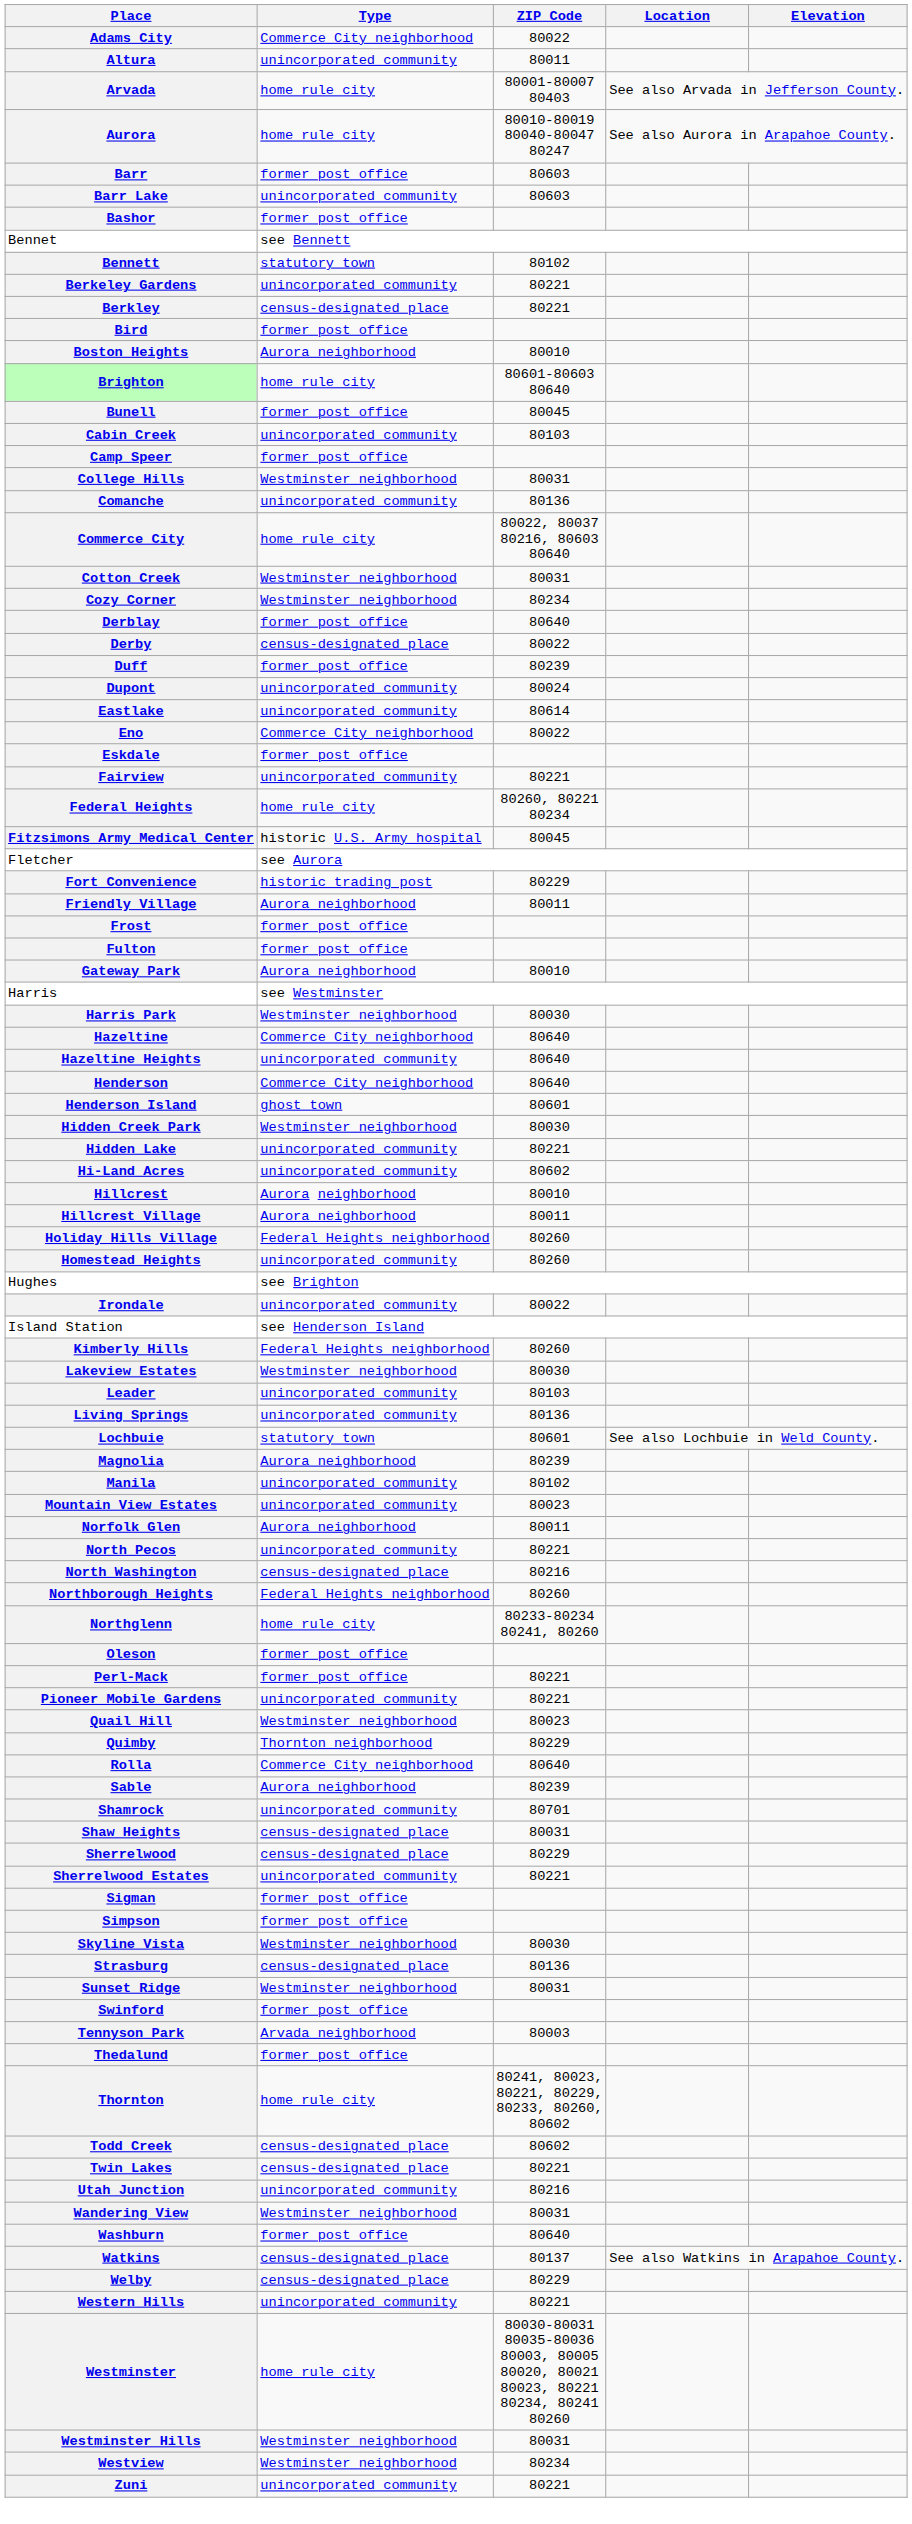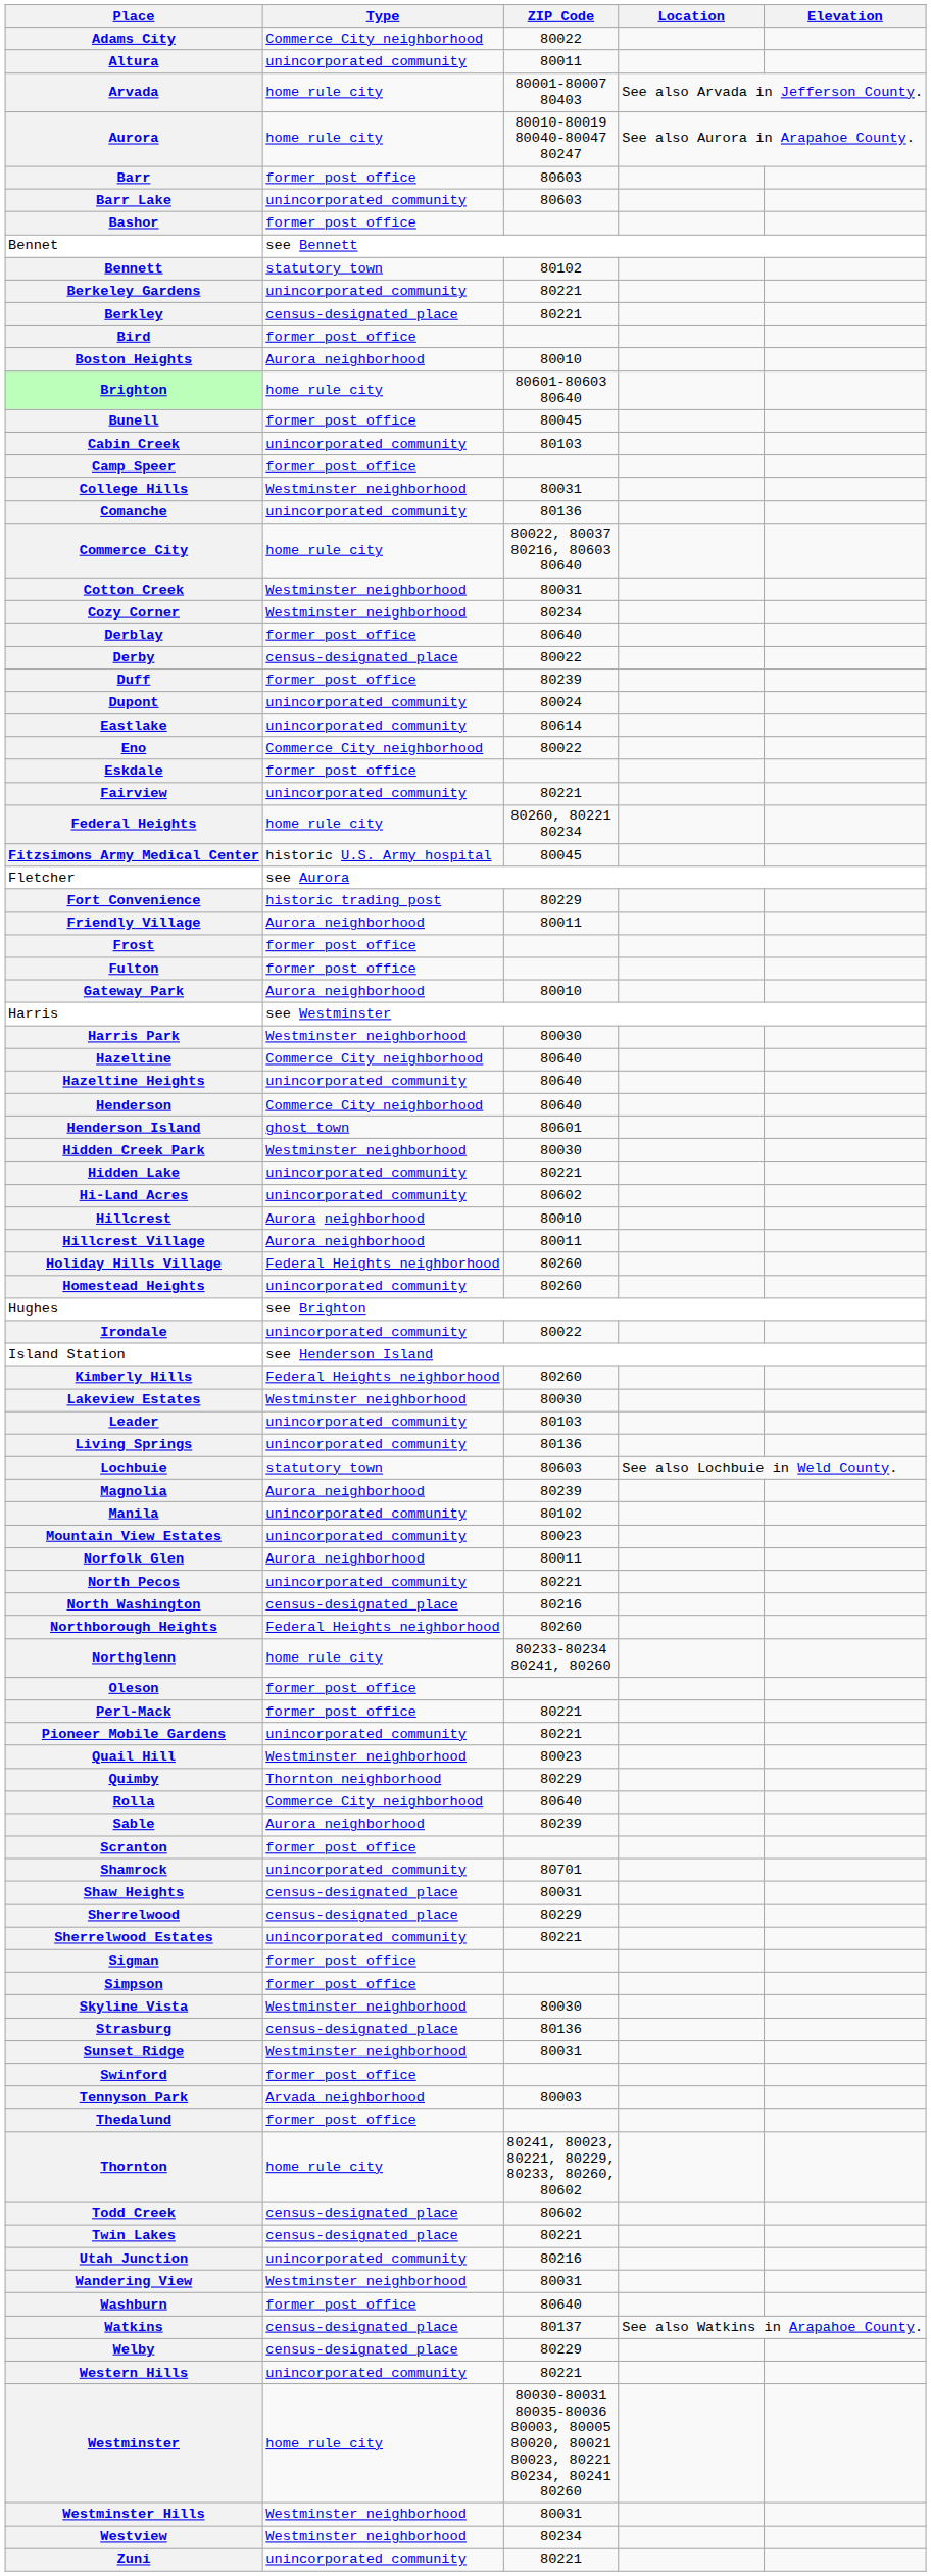 <table class="wikitable sortable  plainrowheaders" style="margin:auto;">
 <tr>
 <th scope=col><a href='#'>Place</a></th>
 <th scope=col><a href='#'>Type</a></th>
 <th scope=col><a href='#'>ZIP Code</a></th>
 <th scope=col><a href='#'>Location</a></th>
 <th scope=col><a href='#'>Elevation</a></th>
 </tr>
 <tr>
 <th scope=row><a href='#'>Adams City</a></th>
 <td><a href='#'>Commerce City neighborhood</a></td>
 <td align=center>80022</td>
 <td></td>
 <td align=right></td>
 </tr>
 <tr>
 <th scope=row><a href='#'>Altura</a></th>
 <td><a href='#'>unincorporated community</a></td>
 <td align=center>80011</td>
 <td></td>
 <td></td>
 </tr>
 <tr>
 <th scope=row><a href='#'>Arvada</a></th>
 <td><a href='#'>home rule city</a></td>
 <td align=center>80001-80007<br>80403</td>
 <td colspan=2>See also Arvada in <a href='#'>Jefferson County</a>.</td>
 </tr>
 <tr>
 <th scope=row><a href='#'>Aurora</a></th>
 <td><a href='#'>home rule city</a></td>
 <td align=center>80010-80019<br>80040-80047<br>80247</td>
 <td colspan=2>See also Aurora in <a href='#'>Arapahoe County</a>.</td>
 </tr>
 <tr>
 <th scope=row><a href='#'>Barr</a></th>
 <td><a href='#'>former post office</a></td>
 <td align=center>80603</td>
 <td></td>
 <td></td>
 </tr>
 <tr>
 <th scope=row><a href='#'>Barr Lake</a></th>
 <td><a href='#'>unincorporated community</a></td>
 <td align=center>80603</td>
 <td></td>
 <td align=right></td>
 </tr>
 <tr>
 <th scope=row><a href='#'>Bashor</a></th>
 <td><a href='#'>former post office</a></td>
 <td align=center></td>
 <td></td>
 <td></td>
 </tr>
 <tr bgcolor=white>
 <td>Bennet</td>
 <td colspan=4>see <a href='#'>Bennett</a></td>
 </tr>
 <tr>
 <th scope=row><a href='#'>Bennett</a></th>
 <td><a href='#'>statutory town</a></td>
 <td align=center>80102</td>
 <td></td>
 <td align=right></td>
 </tr>
 <tr>
 <th scope=row><a href='#'>Berkeley Gardens</a></th>
 <td><a href='#'>unincorporated community</a></td>
 <td align=center>80221</td>
 <td></td>
 <td align=right></td>
 </tr>
 <tr>
 <th scope=row><a href='#'>Berkley</a></th>
 <td><a href='#'>census-designated place</a></td>
 <td align=center>80221</td>
 <td></td>
 <td align=right></td>
 </tr>
 <tr>
 <th scope=row><a href='#'>Bird</a></th>
 <td><a href='#'>former post office</a></td>
 <td align=center></td>
 <td></td>
 <td></td>
 </tr>
 <tr>
 <th scope=row><a href='#'>Boston Heights</a></th>
 <td><a href='#'>Aurora neighborhood</a></td>
 <td align=center>80010</td>
 <td></td>
 <td align=right></td>
 </tr>
 <tr>
 <th scope=row style="background:#BBFFBB;"><a href='#'>Brighton</a></th>
 <td><a href='#'>home rule city</a></td>
 <td align=center>80601-80603<br>80640</td>
 <td></td>
 <td align=right></td>
 </tr>
 <tr>
 <th scope=row><a href='#'>Bunell</a></th>
 <td><a href='#'>former post office</a></td>
 <td align=center>80045</td>
 <td></td>
 <td></td>
 </tr>
 <tr>
 <th scope=row><a href='#'>Cabin Creek</a></th>
 <td><a href='#'>unincorporated community</a></td>
 <td align=center>80103</td>
 <td></td>
 <td align=right></td>
 </tr>
 <tr>
 <th scope=row><a href='#'>Camp Speer</a></th>
 <td><a href='#'>former post office</a></td>
 <td align=center></td>
 <td></td>
 <td></td>
 </tr>
 <tr>
 <th scope=row><a href='#'>College Hills</a></th>
 <td><a href='#'>Westminster neighborhood</a></td>
 <td align=center>80031</td>
 <td></td>
 <td align=right></td>
 </tr>
 <tr>
 <th scope=row><a href='#'>Comanche</a></th>
 <td><a href='#'>unincorporated community</a></td>
 <td align=center>80136</td>
 <td></td>
 <td align=right></td>
 </tr>
 <tr>
 <th scope=row><a href='#'>Commerce City</a></th>
 <td><a href='#'>home rule city</a></td>
 <td align=center>80022, 80037<br>80216, 80603<br>80640</td>
 <td></td>
 <td align=right></td>
 </tr>
 <tr>
 <th scope=row><a href='#'>Cotton Creek</a></th>
 <td><a href='#'>Westminster neighborhood</a></td>
 <td align=center>80031</td>
 <td></td>
 <td align=right></td>
 </tr>
 <tr>
 <th scope=row><a href='#'>Cozy Corner</a></th>
 <td><a href='#'>Westminster neighborhood</a></td>
 <td align=center>80234</td>
 <td></td>
 <td align=right></td>
 </tr>
 <tr>
 <th scope=row><a href='#'>Derblay</a></th>
 <td><a href='#'>former post office</a></td>
 <td align=center>80640</td>
 <td></td>
 <td></td>
 </tr>
 <tr>
 <th scope=row><a href='#'>Derby</a></th>
 <td><a href='#'>census-designated place</a></td>
 <td align=center>80022</td>
 <td></td>
 <td align=right></td>
 </tr>
 <tr>
 <th scope=row><a href='#'>Duff</a></th>
 <td><a href='#'>former post office</a></td>
 <td align=center>80239</td>
 <td></td>
 <td></td>
 </tr>
 <tr>
 <th scope=row><a href='#'>Dupont</a></th>
 <td><a href='#'>unincorporated community</a></td>
 <td align=center>80024</td>
 <td></td>
 <td align=right></td>
 </tr>
 <tr>
 <th scope=row><a href='#'>Eastlake</a></th>
 <td><a href='#'>unincorporated community</a></td>
 <td align=center>80614</td>
 <td></td>
 <td align=right></td>
 </tr>
 <tr>
 <th scope=row><a href='#'>Eno</a></th>
 <td><a href='#'>Commerce City neighborhood</a></td>
 <td align=center>80022</td>
 <td></td>
 <td align=right></td>
 </tr>
 <tr>
 <th scope=row><a href='#'>Eskdale</a></th>
 <td><a href='#'>former post office</a></td>
 <td align=center></td>
 <td></td>
 <td></td>
 </tr>
 <tr>
 <th scope=row><a href='#'>Fairview</a></th>
 <td><a href='#'>unincorporated community</a></td>
 <td align=center>80221</td>
 <td></td>
 <td align=right></td>
 </tr>
 <tr>
 <th scope=row><a href='#'>Federal Heights</a></th>
 <td><a href='#'>home rule city</a></td>
 <td align=center>80260, 80221<br>80234</td>
 <td></td>
 <td align=right></td>
 </tr>
 <tr>
 <th scope=row><a href='#'>Fitzsimons Army Medical Center</a></th>
 <td>historic <a href='#'>U.S. Army hospital</a></td>
 <td align=center>80045</td>
 <td></td>
 <td></td>
 </tr>
 <tr bgcolor=white>
 <td>Fletcher</td>
 <td colspan=4>see <a href='#'>Aurora</a></td>
 </tr>
 <tr>
 <th scope=row><a href='#'>Fort Convenience</a></th>
 <td><a href='#'>historic trading post</a></td>
 <td align=center>80229</td>
 <td></td>
 <td></td>
 </tr>
 <tr>
 <th scope=row><a href='#'>Friendly Village</a></th>
 <td><a href='#'>Aurora neighborhood</a></td>
 <td align=center>80011</td>
 <td></td>
 <td align=right></td>
 </tr>
 <tr>
 <th scope=row><a href='#'>Frost</a></th>
 <td><a href='#'>former post office</a></td>
 <td align=center></td>
 <td></td>
 <td></td>
 </tr>
 <tr>
 <th scope=row><a href='#'>Fulton</a></th>
 <td><a href='#'>former post office</a></td>
 <td align=center></td>
 <td></td>
 <td></td>
 </tr>
 <tr>
 <th scope=row><a href='#'>Gateway Park</a></th>
 <td><a href='#'>Aurora neighborhood</a></td>
 <td align=center>80010</td>
 <td></td>
 <td align=right></td>
 </tr>
 <tr bgcolor=white>
 <td>Harris</td>
 <td colspan=4>see <a href='#'>Westminster</a></td>
 </tr>
 <tr>
 <th scope=row><a href='#'>Harris Park</a></th>
 <td><a href='#'>Westminster neighborhood</a></td>
 <td align=center>80030</td>
 <td></td>
 <td align=right></td>
 </tr>
 <tr>
 <th scope=row><a href='#'>Hazeltine</a></th>
 <td><a href='#'>Commerce City neighborhood</a></td>
 <td align=center>80640</td>
 <td></td>
 <td align=right></td>
 </tr>
 <tr>
 <th scope=row><a href='#'>Hazeltine Heights</a></th>
 <td><a href='#'>unincorporated community</a></td>
 <td align=center>80640</td>
 <td></td>
 <td align=right></td>
 </tr>
 <tr>
 <th scope=row><a href='#'>Henderson</a></th>
 <td><a href='#'>Commerce City neighborhood</a></td>
 <td align=center>80640</td>
 <td></td>
 <td align=right></td>
 </tr>
 <tr>
 <th scope=row><a href='#'>Henderson Island</a></th>
 <td><a href='#'>ghost town</a></td>
 <td align=center>80601</td>
 <td></td>
 <td align=right></td>
 </tr>
 <tr>
 <th scope=row><a href='#'>Hidden Creek Park</a></th>
 <td><a href='#'>Westminster neighborhood</a></td>
 <td align=center>80030</td>
 <td></td>
 <td align=right></td>
 </tr>
 <tr>
 <th scope=row><a href='#'>Hidden Lake</a></th>
 <td><a href='#'>unincorporated community</a></td>
 <td align=center>80221</td>
 <td></td>
 <td align=right></td>
 </tr>
 <tr>
 <th scope=row><a href='#'>Hi-Land Acres</a></th>
 <td><a href='#'>unincorporated community</a></td>
 <td align=center>80602</td>
 <td></td>
 <td align=right></td>
 </tr>
 <tr>
 <th scope=row><a href='#'>Hillcrest</a></th>
 <td><a href='#'>Aurora</a> <a href='#'>neighborhood</a></td>
 <td align=center>80010</td>
 <td></td>
 <td></td>
 </tr>
 <tr>
 <th scope=row><a href='#'>Hillcrest Village</a></th>
 <td><a href='#'>Aurora neighborhood</a></td>
 <td align=center>80011</td>
 <td></td>
 <td align=right></td>
 </tr>
 <tr>
 <th scope=row><a href='#'>Holiday Hills Village</a></th>
 <td><a href='#'>Federal Heights neighborhood</a></td>
 <td align=center>80260</td>
 <td></td>
 <td align=right></td>
 </tr>
 <tr>
 <th scope=row><a href='#'>Homestead Heights</a></th>
 <td><a href='#'>unincorporated community</a></td>
 <td align=center>80260</td>
 <td></td>
 <td align=right></td>
 </tr>
 <tr bgcolor=white>
 <td>Hughes</td>
 <td colspan=4>see <a href='#'>Brighton</a></td>
 </tr>
 <tr>
 <th scope=row><a href='#'>Irondale</a></th>
 <td><a href='#'>unincorporated community</a></td>
 <td align=center>80022</td>
 <td></td>
 <td align=right></td>
 </tr>
 <tr bgcolor=white>
 <td>Island Station</td>
 <td colspan=4>see <a href='#'>Henderson Island</a></td>
 </tr>
 <tr>
 <th scope=row><a href='#'>Kimberly Hills</a></th>
 <td><a href='#'>Federal Heights neighborhood</a></td>
 <td align=center>80260</td>
 <td></td>
 <td align=right></td>
 </tr>
 <tr>
 <th scope=row><a href='#'>Lakeview Estates</a></th>
 <td><a href='#'>Westminster neighborhood</a></td>
 <td align=center>80030</td>
 <td></td>
 <td align=right></td>
 </tr>
 <tr>
 <th scope=row><a href='#'>Leader</a></th>
 <td><a href='#'>unincorporated community</a></td>
 <td align=center>80103</td>
 <td></td>
 <td align=right></td>
 </tr>
 <tr>
 <th scope=row><a href='#'>Living Springs</a></th>
 <td><a href='#'>unincorporated community</a></td>
 <td align=center>80136</td>
 <td></td>
 <td align=right></td>
 </tr>
 <tr>
 <th scope=row><a href='#'>Lochbuie</a></th>
 <td><a href='#'>statutory town</a></td>
-<td align=center>80601</td>
+<td align=center>80603</td>
 <td colspan=2>See also Lochbuie in <a href='#'>Weld County</a>.</td>
 </tr>
 <tr>
 <th scope=row><a href='#'>Magnolia</a></th>
 <td><a href='#'>Aurora neighborhood</a></td>
 <td align=center>80239</td>
 <td></td>
 <td align=right></td>
 </tr>
 <tr>
 <th scope=row><a href='#'>Manila</a></th>
 <td><a href='#'>unincorporated community</a></td>
 <td align=center>80102</td>
 <td></td>
 <td align=right></td>
 </tr>
 <tr>
 <th scope=row><a href='#'>Mountain View Estates</a></th>
 <td><a href='#'>unincorporated community</a></td>
 <td align=center>80023</td>
 <td></td>
 <td align=right></td>
 </tr>
 <tr>
 <th scope=row><a href='#'>Norfolk Glen</a></th>
 <td><a href='#'>Aurora neighborhood</a></td>
 <td align=center>80011</td>
 <td></td>
 <td align=right></td>
 </tr>
 <tr>
 <th scope=row><a href='#'>North Pecos</a></th>
 <td><a href='#'>unincorporated community</a></td>
 <td align=center>80221</td>
 <td></td>
 <td></td>
 </tr>
 <tr>
 <th scope=row><a href='#'>North Washington</a></th>
 <td><a href='#'>census-designated place</a></td>
 <td align=center>80216</td>
 <td></td>
 <td align=right></td>
 </tr>
 <tr>
 <th scope=row><a href='#'>Northborough Heights</a></th>
 <td><a href='#'>Federal Heights neighborhood</a></td>
 <td align=center>80260</td>
 <td></td>
 <td align=right></td>
 </tr>
 <tr>
 <th scope=row><a href='#'>Northglenn</a></th>
 <td><a href='#'>home rule city</a></td>
 <td align=center>80233-80234<br>80241, 80260</td>
 <td></td>
 <td align=right></td>
 </tr>
 <tr>
 <th scope=row><a href='#'>Oleson</a></th>
 <td><a href='#'>former post office</a></td>
 <td align=center></td>
 <td></td>
 <td></td>
 </tr>
 <tr>
 <th scope=row><a href='#'>Perl-Mack</a></th>
 <td><a href='#'>former post office</a></td>
 <td align=center>80221</td>
 <td></td>
 <td></td>
 </tr>
 <tr>
 <th scope=row><a href='#'>Pioneer Mobile Gardens</a></th>
 <td><a href='#'>unincorporated community</a></td>
 <td align=center>80221</td>
 <td></td>
 <td></td>
 </tr>
 <tr>
 <th scope=row><a href='#'>Quail Hill</a></th>
 <td><a href='#'>Westminster neighborhood</a></td>
 <td align=center>80023</td>
 <td></td>
 <td align=right></td>
 </tr>
 <tr>
 <th scope=row><a href='#'>Quimby</a></th>
 <td><a href='#'>Thornton neighborhood</a></td>
 <td align=center>80229</td>
 <td></td>
 <td align=right></td>
 </tr>
 <tr>
 <th scope=row><a href='#'>Rolla</a></th>
 <td><a href='#'>Commerce City neighborhood</a></td>
 <td align=center>80640</td>
 <td></td>
 <td align=right></td>
 </tr>
 <tr>
 <th scope=row><a href='#'>Sable</a></th>
 <td><a href='#'>Aurora neighborhood</a></td>
 <td align=center>80239</td>
 <td></td>
 <td align=right></td>
+</tr>
+<tr>
+<th scope=row><a href='#'>Scranton</a></th>
+<td><a href='#'>former post office</a></td>
+<td align=center></td>
+<td></td>
+<td></td>
 </tr>
 <tr>
 <th scope=row><a href='#'>Shamrock</a></th>
 <td><a href='#'>unincorporated community</a></td>
 <td align=center>80701</td>
 <td></td>
 <td align=right></td>
 </tr>
 <tr>
 <th scope=row><a href='#'>Shaw Heights</a></th>
 <td><a href='#'>census-designated place</a></td>
 <td align=center>80031</td>
 <td></td>
 <td align=right></td>
 </tr>
 <tr>
 <th scope=row><a href='#'>Sherrelwood</a></th>
 <td><a href='#'>census-designated place</a></td>
 <td align=center>80229</td>
 <td></td>
 <td align=right></td>
 </tr>
 <tr>
 <th scope=row><a href='#'>Sherrelwood Estates</a></th>
 <td><a href='#'>unincorporated community</a></td>
 <td align=center>80221</td>
 <td></td>
 <td align=right></td>
 </tr>
 <tr>
 <th scope=row><a href='#'>Sigman</a></th>
 <td><a href='#'>former post office</a></td>
 <td align=center></td>
 <td></td>
 <td></td>
 </tr>
 <tr>
 <th scope=row><a href='#'>Simpson</a></th>
 <td><a href='#'>former post office</a></td>
 <td align=center></td>
 <td></td>
 <td></td>
 </tr>
 <tr>
 <th scope=row><a href='#'>Skyline Vista</a></th>
 <td><a href='#'>Westminster neighborhood</a></td>
 <td align=center>80030</td>
 <td></td>
 <td align=right></td>
 </tr>
 <tr>
 <th scope=row><a href='#'>Strasburg</a></th>
 <td><a href='#'>census-designated place</a></td>
 <td align=center>80136</td>
 <td></td>
 <td align=right></td>
 </tr>
 <tr>
 <th scope=row><a href='#'>Sunset Ridge</a></th>
 <td><a href='#'>Westminster neighborhood</a></td>
 <td align=center>80031</td>
 <td></td>
 <td align=right></td>
 </tr>
 <tr>
 <th scope=row><a href='#'>Swinford</a></th>
 <td><a href='#'>former post office</a></td>
 <td align=center></td>
 <td></td>
 <td></td>
 </tr>
 <tr>
 <th scope=row><a href='#'>Tennyson Park</a></th>
 <td><a href='#'>Arvada neighborhood</a></td>
 <td align=center>80003</td>
 <td></td>
 <td align=right></td>
 </tr>
 <tr>
 <th scope=row><a href='#'>Thedalund</a></th>
 <td><a href='#'>former post office</a></td>
 <td align=center></td>
 <td></td>
 <td></td>
 </tr>
 <tr>
 <th scope=row><a href='#'>Thornton</a></th>
 <td><a href='#'>home rule city</a></td>
 <td align=center>80241, 80023,<br>80221, 80229,<br>80233, 80260,<br>80602</td>
 <td></td>
 <td align=right></td>
 </tr>
 <tr>
 <th scope=row><a href='#'>Todd Creek</a></th>
 <td><a href='#'>census-designated place</a></td>
 <td align=center>80602</td>
 <td></td>
 <td align=right></td>
 </tr>
 <tr>
 <th scope=row><a href='#'>Twin Lakes</a></th>
 <td><a href='#'>census-designated place</a></td>
 <td align=center>80221</td>
 <td></td>
 <td align=right></td>
 </tr>
 <tr>
 <th scope=row><a href='#'>Utah Junction</a></th>
 <td><a href='#'>unincorporated community</a></td>
 <td align=center>80216</td>
 <td></td>
 <td align=right></td>
 </tr>
 <tr>
 <th scope=row><a href='#'>Wandering View</a></th>
 <td><a href='#'>Westminster neighborhood</a></td>
 <td align=center>80031</td>
 <td></td>
 <td align=right></td>
 </tr>
 <tr>
 <th scope=row><a href='#'>Washburn</a></th>
 <td><a href='#'>former post office</a></td>
 <td align=center>80640</td>
 <td></td>
 <td></td>
 </tr>
 <tr>
 <th scope=row><a href='#'>Watkins</a></th>
 <td><a href='#'>census-designated place</a></td>
 <td align=center>80137</td>
 <td colspan=2>See also Watkins in <a href='#'>Arapahoe County</a>.</td>
 </tr>
 <tr>
 <th scope=row><a href='#'>Welby</a></th>
 <td><a href='#'>census-designated place</a></td>
 <td align=center>80229</td>
 <td></td>
 <td align=right></td>
 </tr>
 <tr>
 <th scope=row><a href='#'>Western Hills</a></th>
 <td><a href='#'>unincorporated community</a></td>
 <td align=center>80221</td>
 <td></td>
 <td align=right></td>
 </tr>
 <tr>
 <th scope=row><a href='#'>Westminster</a></th>
 <td><a href='#'>home rule city</a></td>
 <td align=center>80030-80031<br>80035-80036<br>80003, 80005<br>80020, 80021<br>80023, 80221<br>80234, 80241<br>80260</td>
 <td></td>
 <td align=right></td>
 </tr>
 <tr>
 <th scope=row><a href='#'>Westminster Hills</a></th>
 <td><a href='#'>Westminster neighborhood</a></td>
 <td align=center>80031</td>
 <td></td>
 <td align=right></td>
 </tr>
 <tr>
 <th scope=row><a href='#'>Westview</a></th>
 <td><a href='#'>Westminster neighborhood</a></td>
 <td align=center>80234</td>
 <td></td>
 <td align=right></td>
 </tr>
 <tr>
 <th scope=row><a href='#'>Zuni</a></th>
 <td><a href='#'>unincorporated community</a></td>
 <td align=center>80221</td>
 <td></td>
 <td align=right></td>
 </tr>
 </table>
